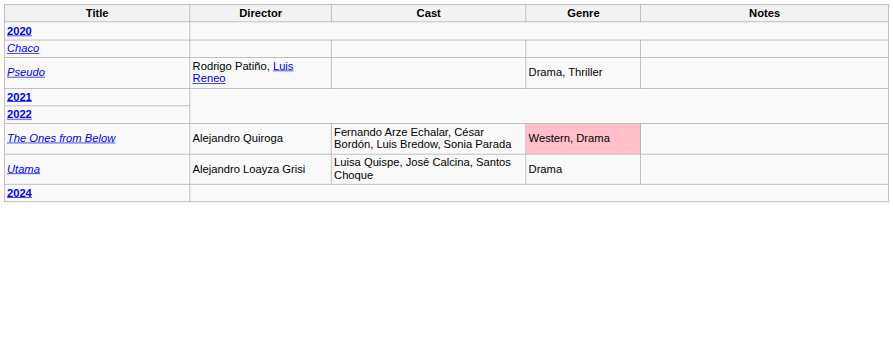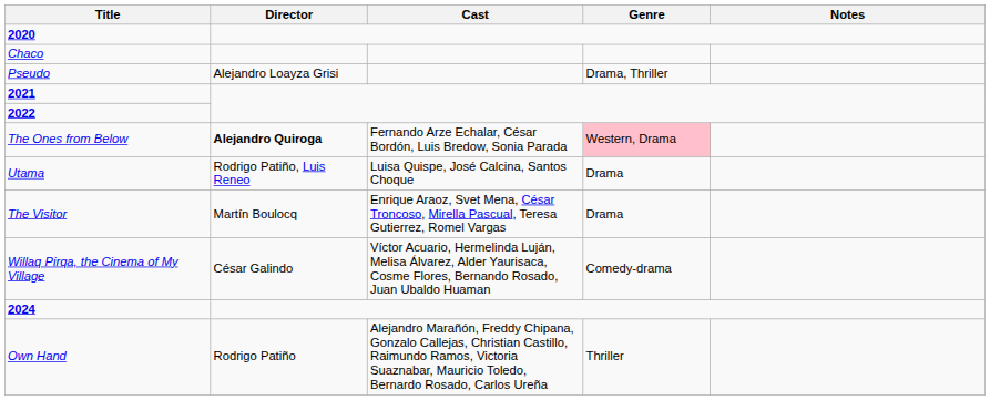 <table class="wikitable" style="width:100%;">
 <tr>
 <th style="width:21%;">Title</th>
 <th style="width:16%;">Director</th>
 <th style="width:22%;">Cast</th>
 <th style="width:13%;">Genre</th>
 <th style="width:28%;">Notes</th>
 </tr>
 <tr>
 <td><strong><a href='#'>2020</a></strong></td>
 </tr>
 <tr>
 <td><em><a href='#'>Chaco</a></em></td>
 <td></td>
 <td></td>
 <td></td>
 <td></td>
 </tr>
 <tr>
 <td><em><a href='#'>Pseudo</a></em></td>
-<td>Rodrigo Patiño, <a href='#'>Luis Reneo</a></td>
+<td>Alejandro Loayza Grisi</td>
 <td></td>
 <td>Drama, Thriller</td>
 <td></td>
 </tr>
 <tr>
 <td><strong><a href='#'>2021</a></strong></td>
 </tr>
 <tr>
 <td><strong><a href='#'>2022</a></strong></td>
 </tr>
 <tr>
 <td><em><a href='#'>The Ones from Below</a></em></td>
-<td>Alejandro Quiroga</td>
+<td><strong>Alejandro Quiroga</strong></td>
 <td>Fernando Arze Echalar, César Bordón, Luis Bredow, Sonia Parada</td>
 <td style="background: pink;">Western, Drama</td>
 <td></td>
 </tr>
 <tr>
 <td><em><a href='#'>Utama</a></em></td>
-<td>Alejandro Loayza Grisi</td>
+<td>Rodrigo Patiño, <a href='#'>Luis Reneo</a></td>
 <td>Luisa Quispe, José Calcina, Santos Choque</td>
 <td>Drama</td>
 <td></td>
 </tr>
 <tr>
+<td><em><a href='#'>The Visitor</a></em></td>
+<td>Martín Boulocq</td>
+<td>Enrique Araoz, Svet Mena, <a href='#'>César Troncoso</a>, <a href='#'>Mirella Pascual</a>, Teresa Gutierrez, Romel Vargas</td>
+<td>Drama</td>
+<td></td>
+</tr>
+<tr>
+<td><em><a href='#'>Willaq Pirqa, the Cinema of My Village</a></em></td>
+<td>César Galindo</td>
+<td>Víctor Acuario, Hermelinda Luján, Melisa Álvarez, Alder Yaurisaca, Cosme Flores, Bernando Rosado, Juan Ubaldo Huaman</td>
+<td>Comedy-drama</td>
+<td></td>
+</tr>
+<tr>
 <td><strong><a href='#'>2024</a></strong></td>
 </tr>
+<tr>
+<td><em><a href='#'>Own Hand</a></em></td>
+<td>Rodrigo Patiño</td>
+<td>Alejandro Marañón, Freddy Chipana, Gonzalo Callejas, Christian Castillo, Raimundo Ramos, Victoria Suaznabar, Mauricio Toledo, Bernardo Rosado, Carlos Ureña</td>
+<td>Thriller</td>
+<td></td>
+</tr>
 </table>
